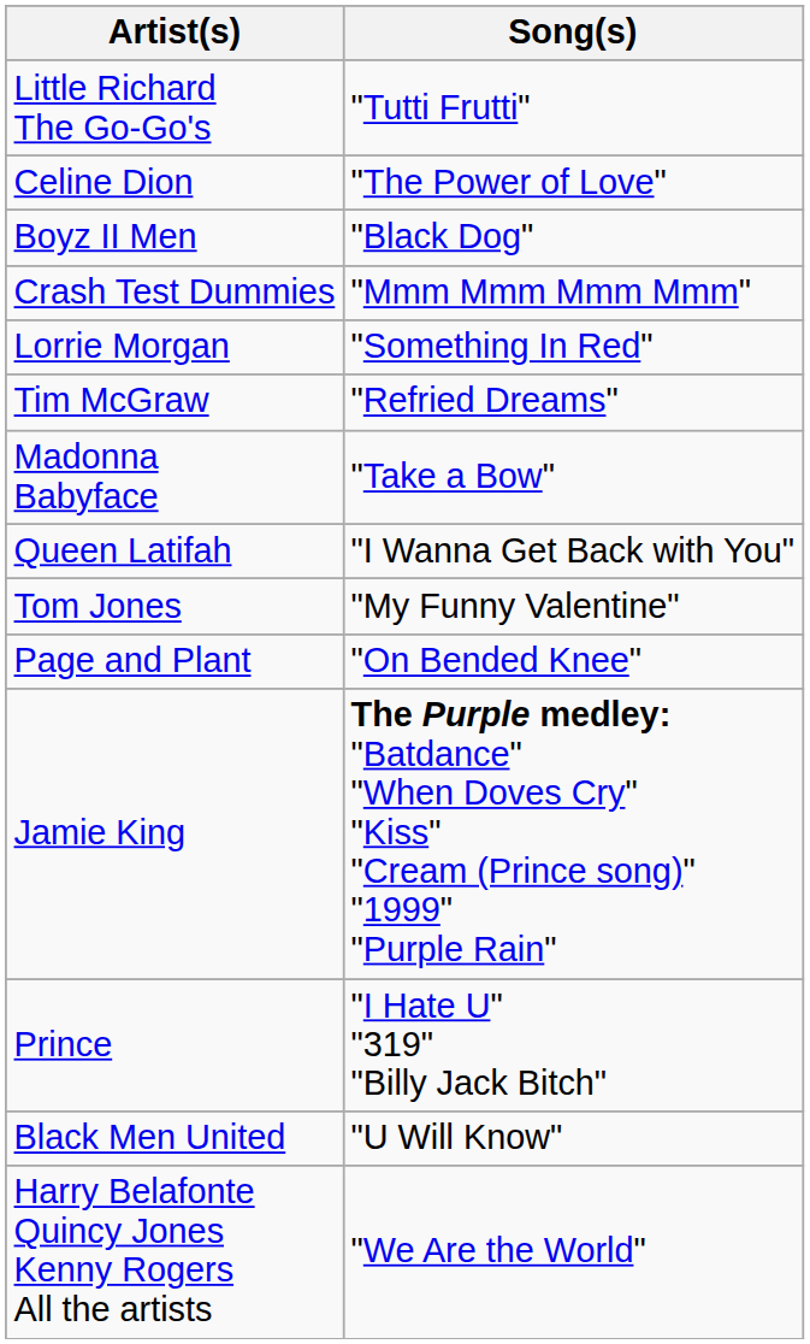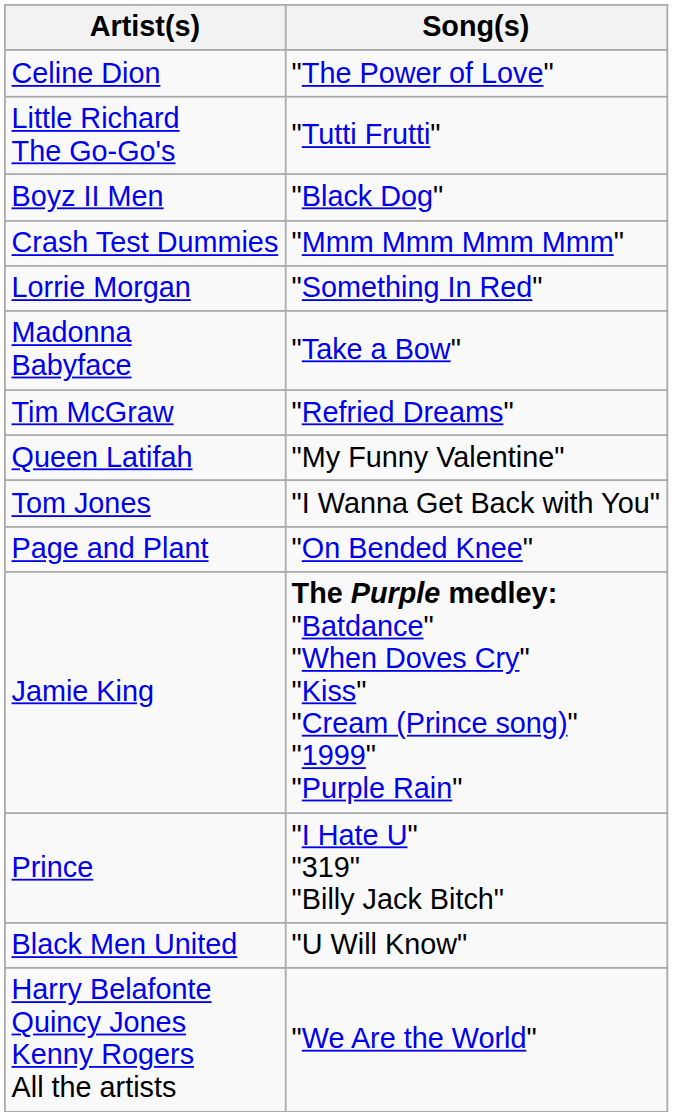 <table class="wikitable">
 <tr>
 <th>Artist(s)</th>
 <th>Song(s)</th>
 </tr>
 <tr>
+<td><a href='#'>Celine Dion</a></td>
+<td>"<a href='#'>The Power of Love</a>"</td>
+</tr>
+<tr>
 <td><a href='#'>Little Richard</a><br><a href='#'>The Go-Go's</a></td>
 <td>"<a href='#'>Tutti Frutti</a>"</td>
-</tr>
-<tr>
-<td><a href='#'>Celine Dion</a></td>
-<td>"<a href='#'>The Power of Love</a>"</td>
 </tr>
 <tr>
 <td><a href='#'>Boyz II Men</a></td>
 <td>"<a href='#'>Black Dog</a>"</td>
 </tr>
 <tr>
 <td><a href='#'>Crash Test Dummies</a></td>
 <td>"<a href='#'>Mmm Mmm Mmm Mmm</a>"</td>
 </tr>
 <tr>
 <td><a href='#'>Lorrie Morgan</a></td>
 <td>"<a href='#'>Something In Red</a>"</td>
 </tr>
 <tr>
+<td><a href='#'>Madonna</a><br><a href='#'>Babyface</a></td>
+<td>"<a href='#'>Take a Bow</a>"</td>
+</tr>
+<tr>
 <td><a href='#'>Tim McGraw</a></td>
 <td>"<a href='#'>Refried Dreams</a>"</td>
 </tr>
 <tr>
-<td><a href='#'>Madonna</a><br><a href='#'>Babyface</a></td>
-<td>"<a href='#'>Take a Bow</a>"</td>
-</tr>
-<tr>
 <td><a href='#'>Queen Latifah</a></td>
-<td>"I Wanna Get Back with You"</td>
+<td>"My Funny Valentine"</td>
 </tr>
 <tr>
 <td><a href='#'>Tom Jones</a></td>
-<td>"My Funny Valentine"</td>
+<td>"I Wanna Get Back with You"</td>
 </tr>
 <tr>
 <td><a href='#'>Page and Plant</a></td>
 <td>"<a href='#'>On Bended Knee</a>"</td>
 </tr>
 <tr>
 <td><a href='#'>Jamie King</a></td>
 <td><strong>The <em>Purple</em> medley:</strong><br>"<a href='#'>Batdance</a>"<br>"<a href='#'>When Doves Cry</a>"<br>"<a href='#'>Kiss</a>"<br>"<a href='#'>Cream (Prince song)</a>"<br>"<a href='#'>1999</a>"<br>"<a href='#'>Purple Rain</a>"</td>
 </tr>
 <tr>
 <td><a href='#'>Prince</a></td>
 <td>"<a href='#'>I Hate U</a>"<br>"319"<br>"Billy Jack Bitch"</td>
 </tr>
 <tr>
 <td><a href='#'>Black Men United</a></td>
 <td>"U Will Know"</td>
 </tr>
 <tr>
 <td><a href='#'>Harry Belafonte</a><br><a href='#'>Quincy Jones</a><br><a href='#'>Kenny Rogers</a><br>All the artists</td>
 <td>"<a href='#'>We Are the World</a>"</td>
 </tr>
 </table>
